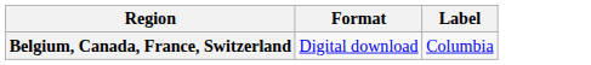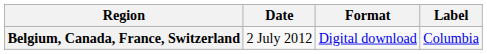 <table class="wikitable plainrowheaders">
 <tr>
 <th>Region</th>
+<th>Date</th>
 <th>Format</th>
 <th>Label</th>
 </tr>
 <tr>
 <th scope="row">Belgium, Canada, France, Switzerland</th>
+<td>2 July 2012</td>
 <td><a href='#'>Digital download</a></td>
 <td><a href='#'>Columbia</a></td>
 </tr>
 </table>
